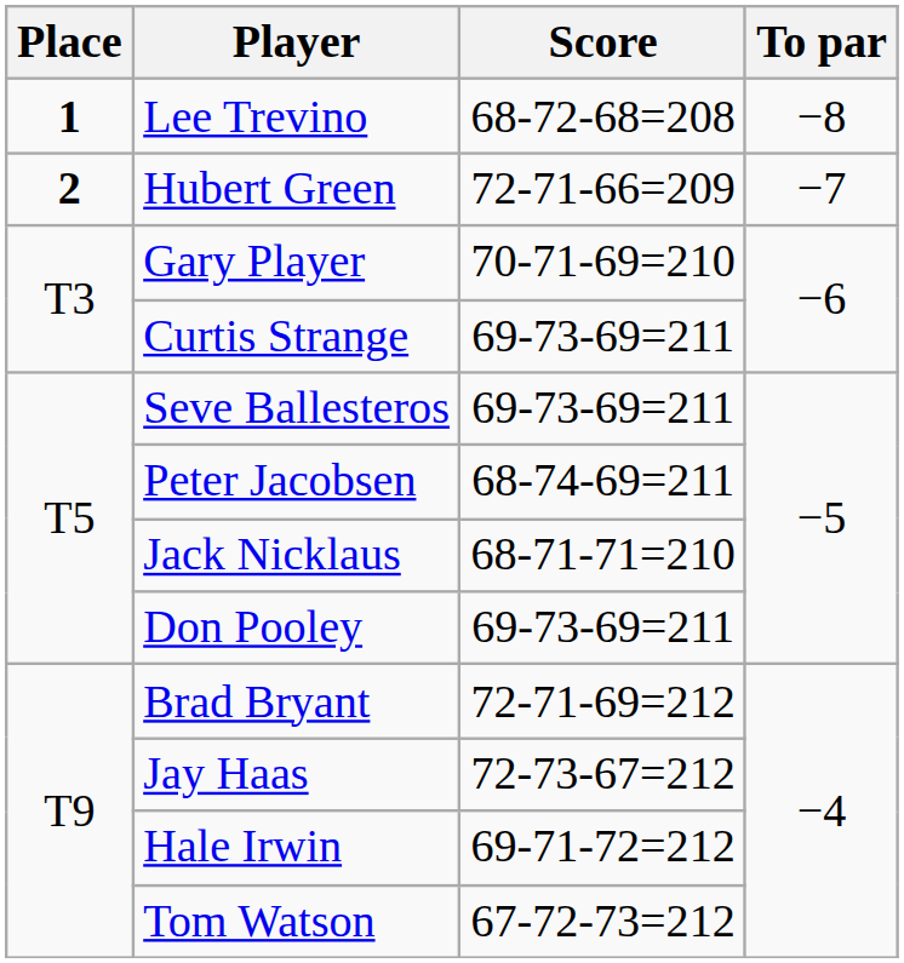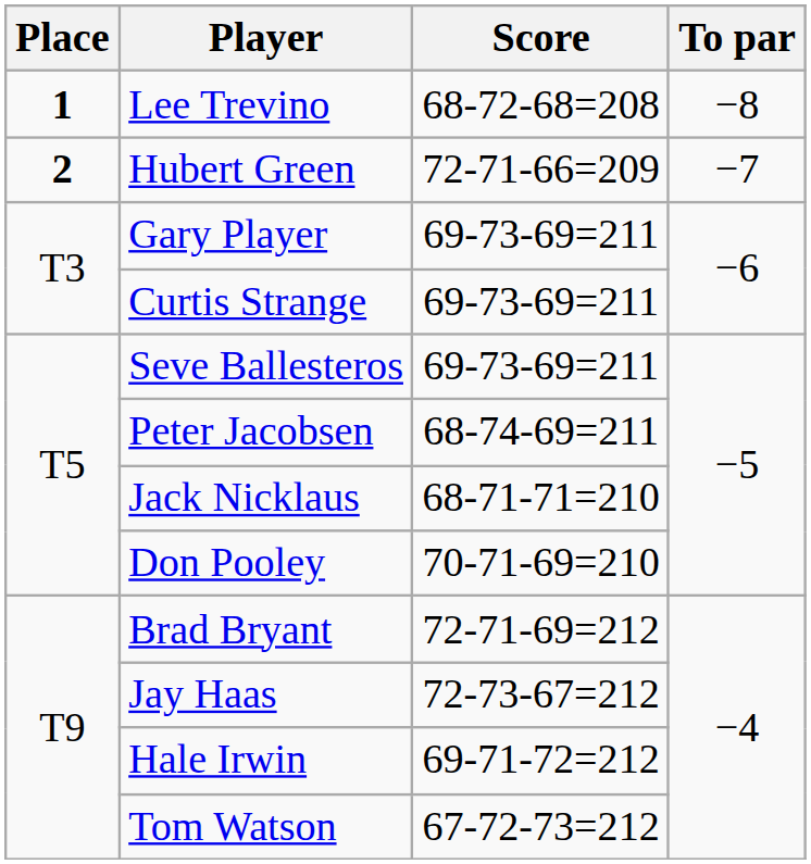 <table class="wikitable">
 <tr>
 <th>Place</th>
 <th>Player</th>
 <th>Score</th>
 <th>To par</th>
 </tr>
 <tr>
 <td align=center><strong>1</strong></td>
 <td> <a href='#'>Lee Trevino</a></td>
 <td align=center>68-72-68=208</td>
 <td align=center>−8</td>
 </tr>
 <tr>
 <td align=center><strong>2</strong></td>
 <td> <a href='#'>Hubert Green</a></td>
 <td align=center>72-71-66=209</td>
 <td align=center>−7</td>
 </tr>
 <tr>
 <td rowspan=2 align=center>T3</td>
 <td> <a href='#'>Gary Player</a></td>
-<td align=center>70-71-69=210</td>
+<td align=center>69-73-69=211</td>
 <td rowspan=2 align=center>−6</td>
 </tr>
 <tr>
 <td> <a href='#'>Curtis Strange</a></td>
 <td align=center>69-73-69=211</td>
 </tr>
 <tr>
 <td rowspan=4 align=center>T5</td>
 <td> <a href='#'>Seve Ballesteros</a></td>
 <td align=center>69-73-69=211</td>
 <td rowspan=4 align=center>−5</td>
 </tr>
 <tr>
 <td> <a href='#'>Peter Jacobsen</a></td>
 <td align=center>68-74-69=211</td>
 </tr>
 <tr>
 <td> <a href='#'>Jack Nicklaus</a></td>
 <td align=center>68-71-71=210</td>
 </tr>
 <tr>
 <td> <a href='#'>Don Pooley</a></td>
-<td align=center>69-73-69=211</td>
+<td align=center>70-71-69=210</td>
 </tr>
 <tr>
 <td rowspan=4 align=center>T9</td>
 <td> <a href='#'>Brad Bryant</a></td>
 <td align=center>72-71-69=212</td>
 <td rowspan=4 align=center>−4</td>
 </tr>
 <tr>
 <td> <a href='#'>Jay Haas</a></td>
 <td align=center>72-73-67=212</td>
 </tr>
 <tr>
 <td> <a href='#'>Hale Irwin</a></td>
 <td align=center>69-71-72=212</td>
 </tr>
 <tr>
 <td> <a href='#'>Tom Watson</a></td>
 <td align=center>67-72-73=212</td>
 </tr>
 </table>
